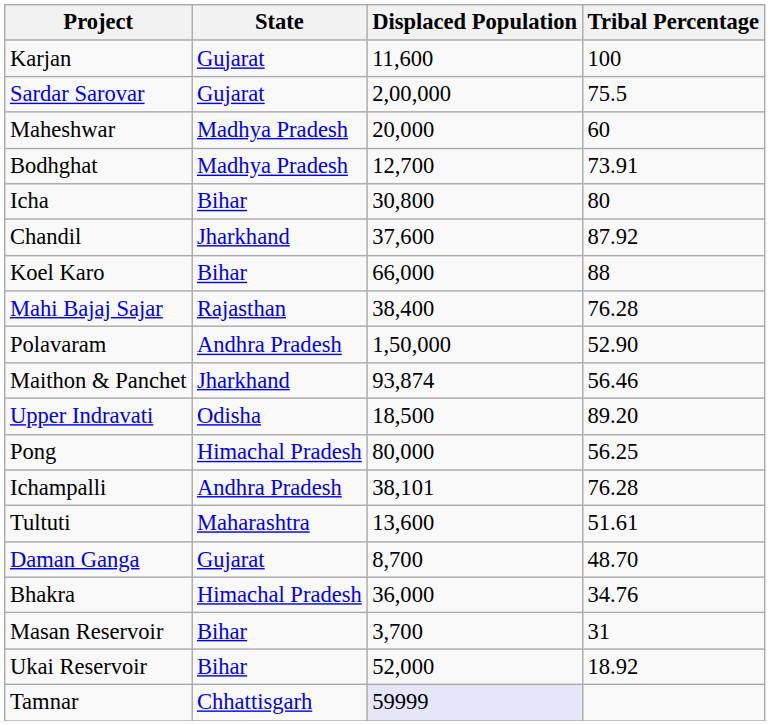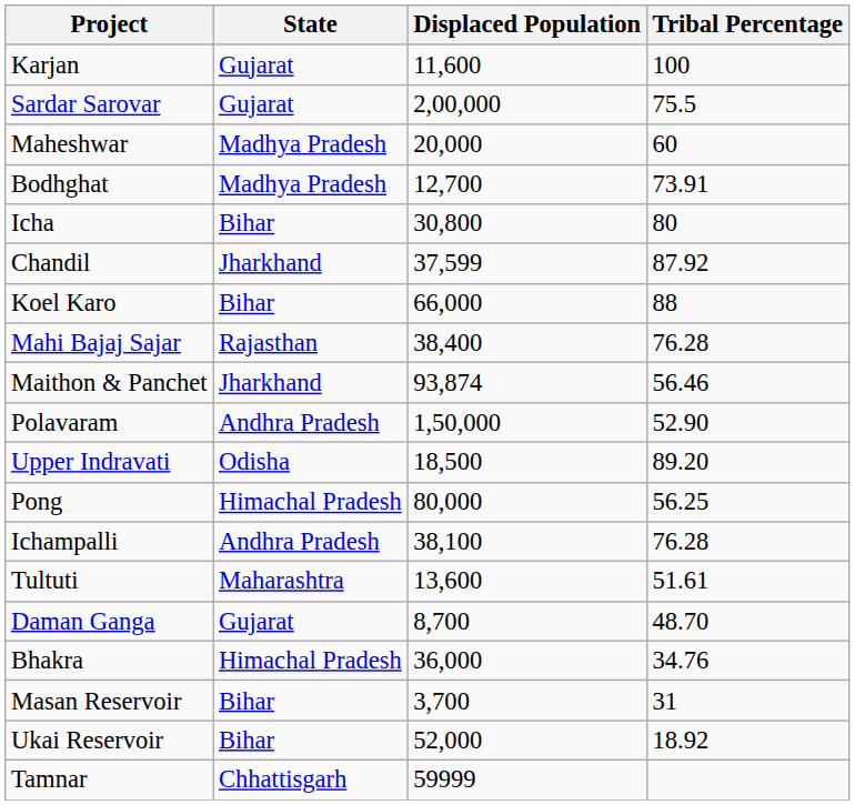 <table class="wikitable sortable">
 <tr>
 <th>Project</th>
 <th>State</th>
 <th>Displaced Population</th>
 <th>Tribal Percentage</th>
 </tr>
 <tr>
 <td>Karjan</td>
 <td><a href='#'>Gujarat</a></td>
 <td>11,600</td>
 <td>100</td>
 </tr>
 <tr>
 <td><a href='#'>Sardar Sarovar</a></td>
 <td><a href='#'>Gujarat</a></td>
 <td>2,00,000</td>
 <td>75.5</td>
 </tr>
 <tr>
 <td>Maheshwar</td>
 <td><a href='#'>Madhya Pradesh</a></td>
 <td>20,000</td>
 <td>60</td>
 </tr>
 <tr>
 <td>Bodhghat</td>
 <td><a href='#'>Madhya Pradesh</a></td>
 <td>12,700</td>
 <td>73.91</td>
 </tr>
 <tr>
 <td>Icha</td>
 <td><a href='#'>Bihar</a></td>
 <td>30,800</td>
 <td>80</td>
 </tr>
 <tr>
 <td>Chandil</td>
 <td><a href='#'>Jharkhand</a></td>
-<td>37,600</td>
+<td>37,599</td>
 <td>87.92</td>
 </tr>
 <tr>
 <td>Koel Karo</td>
 <td><a href='#'>Bihar</a></td>
 <td>66,000</td>
 <td>88</td>
 </tr>
 <tr>
 <td><a href='#'>Mahi Bajaj Sajar</a></td>
 <td><a href='#'>Rajasthan</a></td>
 <td>38,400</td>
 <td>76.28</td>
 </tr>
 <tr>
+<td>Maithon & Panchet</td>
+<td><a href='#'>Jharkhand</a></td>
+<td>93,874</td>
+<td>56.46</td>
+</tr>
+<tr>
 <td>Polavaram</td>
 <td><a href='#'>Andhra Pradesh</a></td>
 <td>1,50,000</td>
 <td>52.90</td>
-</tr>
-<tr>
-<td>Maithon & Panchet</td>
-<td><a href='#'>Jharkhand</a></td>
-<td>93,874</td>
-<td>56.46</td>
 </tr>
 <tr>
 <td><a href='#'>Upper Indravati</a></td>
 <td><a href='#'>Odisha</a></td>
 <td>18,500</td>
 <td>89.20</td>
 </tr>
 <tr>
 <td>Pong</td>
 <td><a href='#'>Himachal Pradesh</a></td>
 <td>80,000</td>
 <td>56.25</td>
 </tr>
 <tr>
 <td>Ichampalli</td>
 <td><a href='#'>Andhra Pradesh</a></td>
-<td>38,101</td>
+<td>38,100</td>
 <td>76.28</td>
 </tr>
 <tr>
 <td>Tultuti</td>
 <td><a href='#'>Maharashtra</a></td>
 <td>13,600</td>
 <td>51.61</td>
 </tr>
 <tr>
 <td><a href='#'>Daman Ganga</a></td>
 <td><a href='#'>Gujarat</a></td>
 <td>8,700</td>
 <td>48.70</td>
 </tr>
 <tr>
 <td>Bhakra</td>
 <td><a href='#'>Himachal Pradesh</a></td>
 <td>36,000</td>
 <td>34.76</td>
 </tr>
 <tr>
 <td>Masan Reservoir</td>
 <td><a href='#'>Bihar</a></td>
 <td>3,700</td>
 <td>31</td>
 </tr>
 <tr>
 <td>Ukai Reservoir</td>
 <td><a href='#'>Bihar</a></td>
 <td>52,000</td>
 <td>18.92</td>
 </tr>
 <tr>
 <td>Tamnar</td>
 <td><a href='#'>Chhattisgarh</a></td>
-<td style="background: lavender;">59999</td>
+<td>59999</td>
 <td 35.9></td>
 </tr>
 </table>
